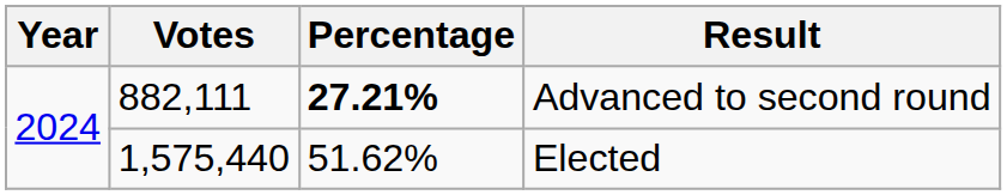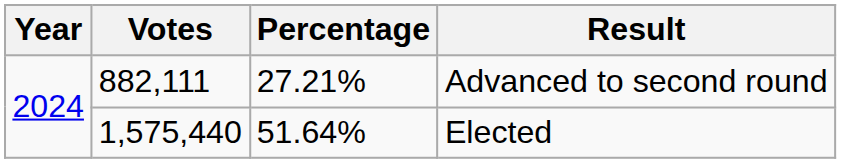 <table class="wikitable">
 <tr>
 <th>Year</th>
 <th>Votes</th>
 <th>Percentage</th>
 <th>Result</th>
 </tr>
 <tr>
 <td rowspan="2"><a href='#'>2024</a></td>
 <td>882,111</td>
-<td><strong>27.21%</strong></td>
+<td>27.21%</td>
 <td>Advanced to second round</td>
 </tr>
 <tr>
 <td>1,575,440</td>
-<td>51.62%</td>
+<td>51.64%</td>
 <td>Elected</td>
 </tr>
 </table>
